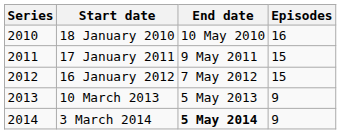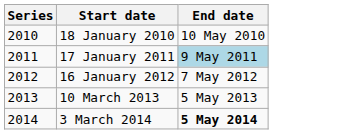 <table class="wikitable">
 <tr>
 <th>Series</th>
 <th>Start date</th>
 <th>End date</th>
-<th>Episodes</th>
 </tr>
 <tr>
 <td>2010</td>
 <td>18 January 2010</td>
 <td>10 May 2010</td>
-<td>16</td>
 </tr>
 <tr>
 <td>2011</td>
 <td>17 January 2011</td>
-<td>9 May 2011</td>
-<td>15</td>
+<td style="background: lightblue;">9 May 2011</td>
 </tr>
 <tr>
 <td>2012</td>
 <td>16 January 2012</td>
 <td>7 May 2012</td>
-<td>15</td>
 </tr>
 <tr>
 <td>2013</td>
 <td>10 March 2013</td>
 <td>5 May 2013</td>
-<td>9</td>
 </tr>
 <tr>
 <td>2014</td>
 <td>3 March 2014</td>
 <td><strong>5 May 2014</strong></td>
-<td>9</td>
 </tr>
 </table>
